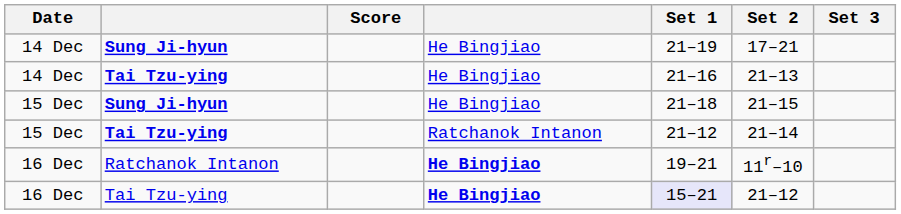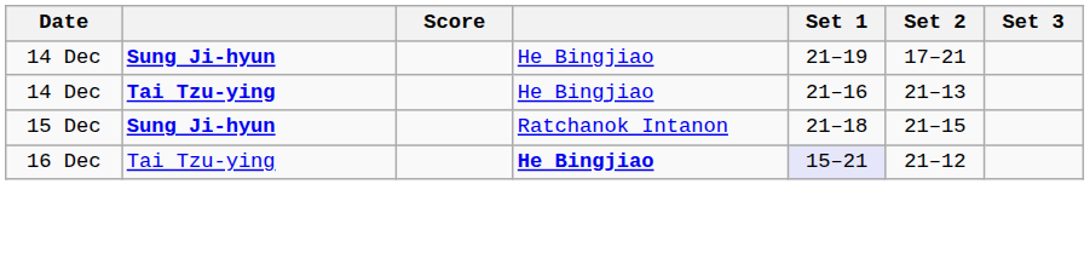 <table class="wikitable" style="text-align: center; font-size:90% ">
 <tr>
 <th width="60">Date</th>
 <th align="right" width="150"></th>
 <th width="60">Score</th>
 <th align="left" width="150"></th>
 <th width="50">Set 1</th>
 <th width="50">Set 2</th>
 <th width="50">Set 3</th>
 </tr>
 <tr>
 <td>14 Dec</td>
 <td align=left><strong> <a href='#'>Sung Ji-hyun</a></strong></td>
 <td align=center></td>
 <td align=left> <a href='#'>He Bingjiao</a></td>
 <td>21–19</td>
 <td>17–21</td>
 <td></td>
 </tr>
 <tr>
 <td>14 Dec</td>
 <td align=left><strong> <a href='#'>Tai Tzu-ying</a></strong></td>
 <td align=center></td>
 <td align=left> <a href='#'>He Bingjiao</a></td>
 <td>21–16</td>
 <td>21–13</td>
 <td></td>
 </tr>
 <tr>
 <td>15 Dec</td>
 <td align=left><strong> <a href='#'>Sung Ji-hyun</a></strong></td>
 <td align=center></td>
-<td align=left> <a href='#'>He Bingjiao</a></td>
+<td align=left> <a href='#'>Ratchanok Intanon</a></td>
 <td>21–18</td>
 <td>21–15</td>
-<td></td>
-</tr>
-<tr>
-<td>15 Dec</td>
-<td align=left><strong> <a href='#'>Tai Tzu-ying</a></strong></td>
-<td align=center></td>
-<td align=left> <a href='#'>Ratchanok Intanon</a></td>
-<td>21–12</td>
-<td>21–14</td>
-<td></td>
-</tr>
-<tr>
-<td>16 Dec</td>
-<td align=left> <a href='#'>Ratchanok Intanon</a></td>
-<td align=center></td>
-<td align=left><strong> <a href='#'>He Bingjiao</a></strong></td>
-<td>19–21</td>
-<td>11<sup>r</sup>–10</td>
 <td></td>
 </tr>
 <tr>
 <td>16 Dec</td>
 <td align=left> <a href='#'>Tai Tzu-ying</a></td>
 <td align=center></td>
 <td align=left><strong> <a href='#'>He Bingjiao</a></strong></td>
 <td style="background: lavender;">15–21</td>
 <td>21–12</td>
 <td></td>
 </tr>
 </table>
